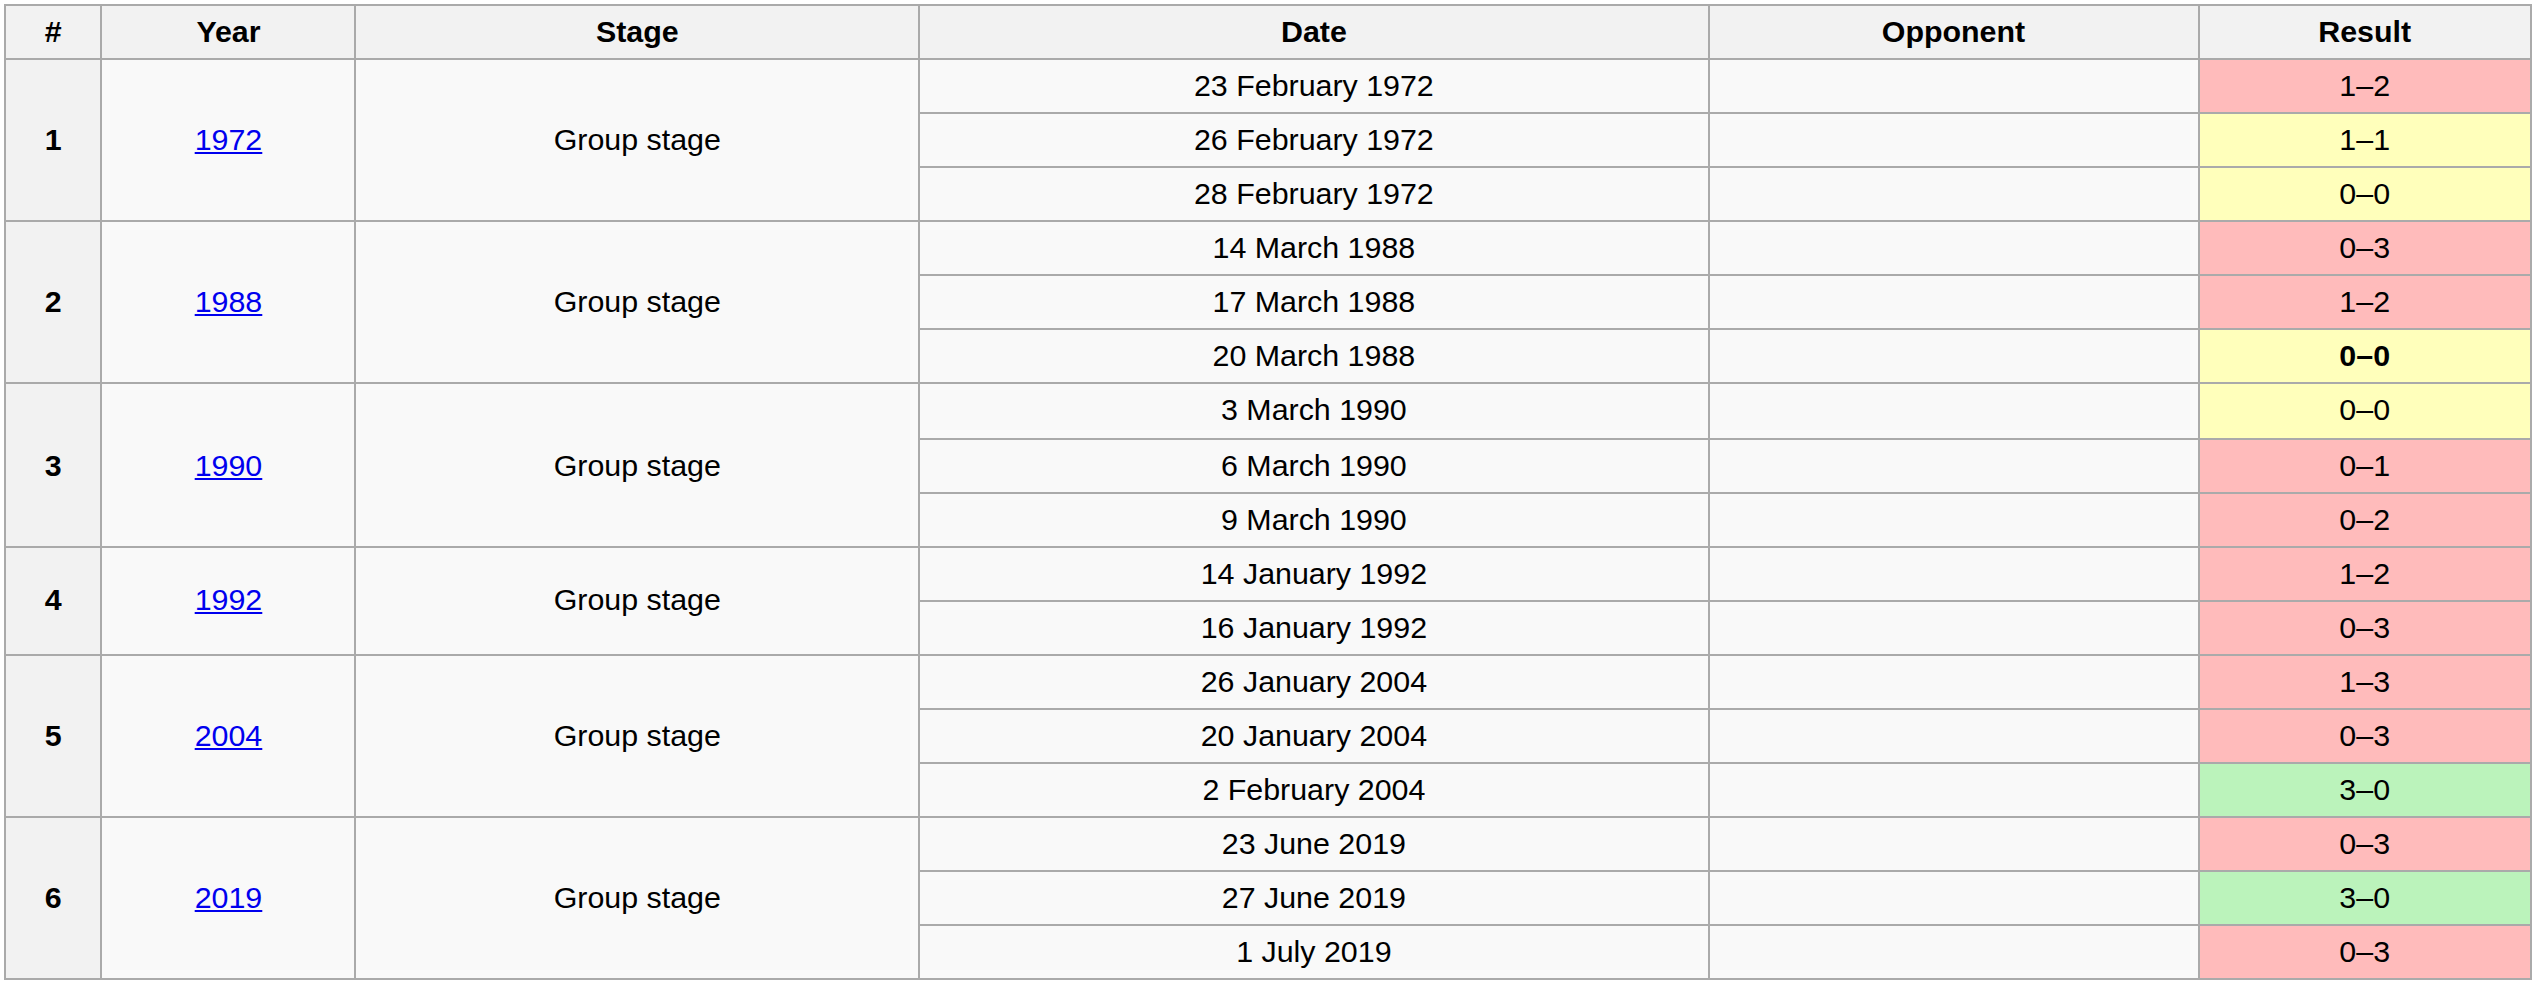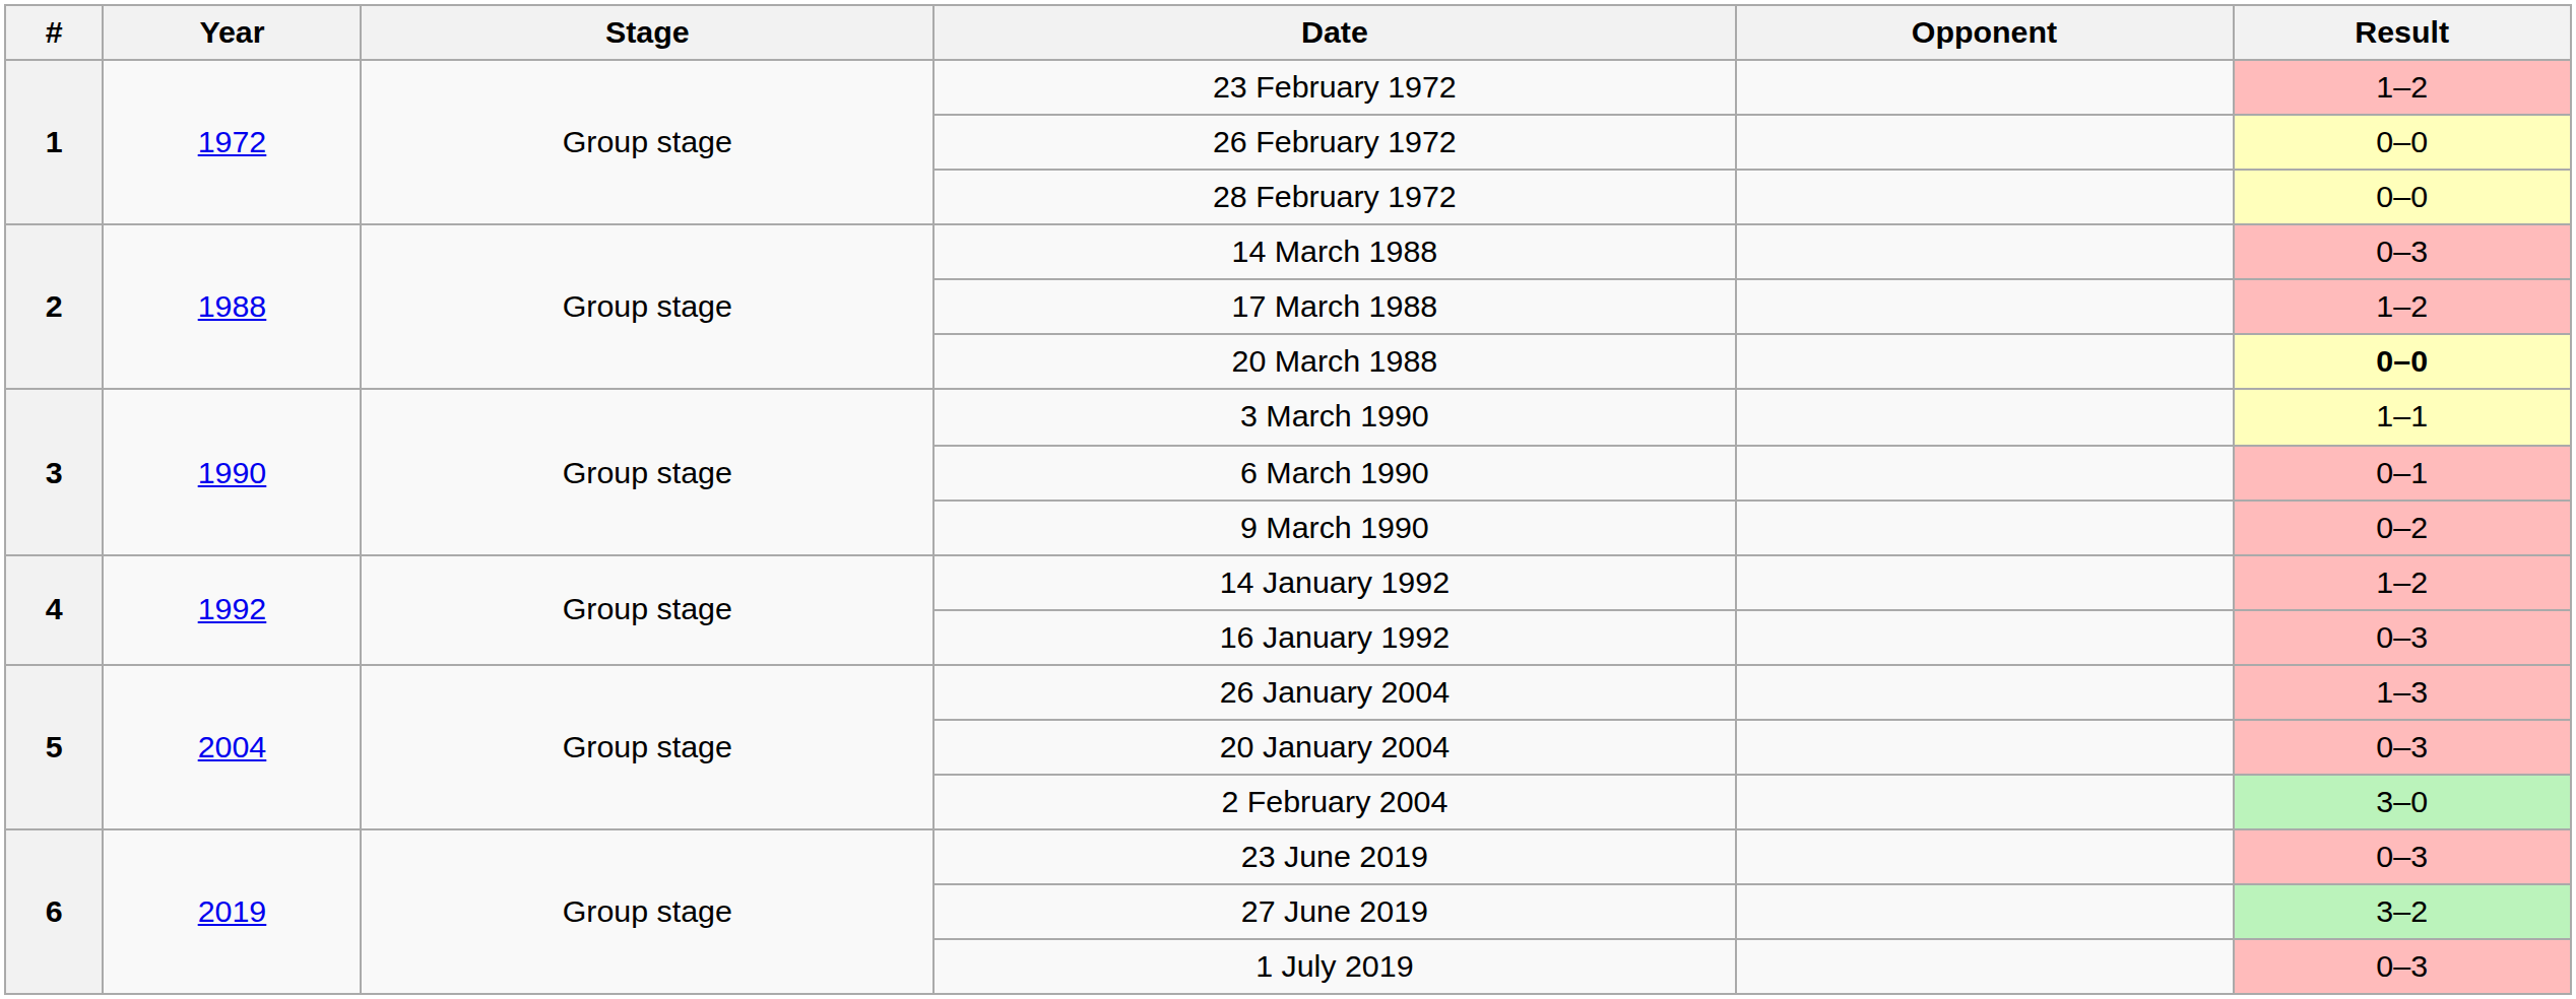 <table class="wikitable alternance" style="font-size:95%; text-align:center; line-height:20px; width:100%">
 <tr>
 <th>#</th>
 <th>Year</th>
 <th><strong>Stage</strong></th>
 <th><strong>Date</strong></th>
 <th><strong>Opponent</strong></th>
 <th><strong>Result</strong></th>
 </tr>
 <tr>
 <th rowspan="3">1</th>
 <td rowspan="3"> <a href='#'>1972</a></td>
 <td rowspan="3">Group stage</td>
 <td>23 February 1972</td>
 <td align="left"></td>
 <td align="center" bgcolor="#ffbbbb">1–2</td>
 </tr>
 <tr>
 <td>26 February 1972</td>
 <td align="left"></td>
-<td align="center" bgcolor="#ffffbb">1–1</td>
+<td align="center" bgcolor="#ffffbb">0–0</td>
 </tr>
 <tr>
 <td>28 February 1972</td>
 <td align="left"></td>
 <td align="center" bgcolor="#ffffbb">0–0</td>
 </tr>
 <tr>
 <th rowspan="3">2</th>
 <td rowspan="3"> <a href='#'>1988</a></td>
 <td rowspan="3">Group stage</td>
 <td>14 March 1988</td>
 <td align="left"></td>
 <td align="center" bgcolor="#ffbbbb">0–3</td>
 </tr>
 <tr>
 <td>17 March 1988</td>
 <td align="left"></td>
 <td align="center" bgcolor="#ffbbbb">1–2</td>
 </tr>
 <tr>
 <td>20 March 1988</td>
 <td align="left"></td>
 <td align="center" bgcolor="#ffffbb"><strong>0–0</strong></td>
 </tr>
 <tr>
 <th rowspan="3">3</th>
 <td rowspan="3"> <a href='#'>1990</a></td>
 <td rowspan="3">Group stage</td>
 <td>3 March 1990</td>
 <td align="left"></td>
-<td align="center" bgcolor="#ffffbb">0–0</td>
+<td align="center" bgcolor="#ffffbb">1–1</td>
 </tr>
 <tr>
 <td>6 March 1990</td>
 <td align="left"></td>
 <td align="center" bgcolor="#ffbbbb">0–1</td>
 </tr>
 <tr>
 <td>9 March 1990</td>
 <td align="left"></td>
 <td align="center" bgcolor="#ffbbbb">0–2</td>
 </tr>
 <tr>
 <th rowspan="2">4</th>
 <td rowspan="2"> <a href='#'>1992</a></td>
 <td rowspan="2">Group stage</td>
 <td>14 January 1992</td>
 <td align="left"></td>
 <td align="center" bgcolor="#ffbbbb">1–2</td>
 </tr>
 <tr>
 <td>16 January 1992</td>
 <td align="left"></td>
 <td align="center" bgcolor="#ffbbbb">0–3</td>
 </tr>
 <tr>
 <th rowspan="3">5</th>
 <td rowspan="3"> <a href='#'>2004</a></td>
 <td rowspan="3">Group stage</td>
 <td>26 January 2004</td>
 <td align="left"></td>
 <td align="center" bgcolor="#ffbbbb">1–3</td>
 </tr>
 <tr>
 <td>20 January 2004</td>
 <td align="left"></td>
 <td align="center" bgcolor="#ffbbbb">0–3</td>
 </tr>
 <tr>
 <td>2 February 2004</td>
 <td align="left"></td>
 <td align="center" bgcolor="#bbf3bb">3–0</td>
 </tr>
 <tr>
 <th rowspan="3">6</th>
 <td rowspan="3"> <a href='#'>2019</a></td>
 <td rowspan="3">Group stage</td>
 <td>23 June 2019</td>
 <td align="left"></td>
 <td align="center" bgcolor="#ffbbbb">0–3</td>
 </tr>
 <tr>
 <td>27 June 2019</td>
 <td align="left"></td>
-<td align="center" bgcolor="#bbf3bb">3–0</td>
+<td align="center" bgcolor="#bbf3bb">3–2</td>
 </tr>
 <tr>
 <td>1 July 2019</td>
 <td align="left"></td>
 <td align="center" bgcolor="#ffbbbb">0–3</td>
 </tr>
 </table>
